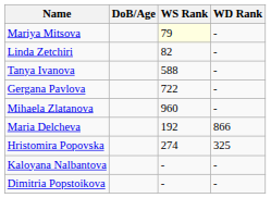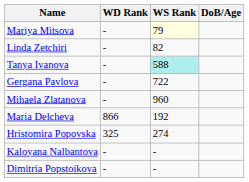 <table class="wikitable" style="text-align: left; font-size:95%;">
 <tr>
 <th>Name</th>
+<th>WD Rank</th>
+<th>WS Rank</th>
 <th>DoB/Age</th>
-<th>WS Rank</th>
-<th>WD Rank</th>
 </tr>
 <tr>
 <td><a href='#'>Mariya Mitsova</a></td>
+<td>-</td>
+<td style="background: lightyellow;">79</td>
 <td></td>
-<td style="background: lightyellow;">79</td>
-<td>-</td>
 </tr>
 <tr>
 <td><a href='#'>Linda Zetchiri</a></td>
+<td>-</td>
+<td>82</td>
 <td></td>
-<td>82</td>
-<td>-</td>
 </tr>
 <tr>
 <td><a href='#'>Tanya Ivanova</a></td>
+<td>-</td>
+<td style="background: paleturquoise;">588</td>
 <td></td>
-<td>588</td>
-<td>-</td>
 </tr>
 <tr>
 <td><a href='#'>Gergana Pavlova</a></td>
+<td>-</td>
+<td>722</td>
 <td></td>
-<td>722</td>
-<td>-</td>
 </tr>
 <tr>
 <td><a href='#'>Mihaela Zlatanova</a></td>
+<td>-</td>
+<td>960</td>
 <td></td>
-<td>960</td>
-<td>-</td>
 </tr>
 <tr>
 <td><a href='#'>Maria Delcheva</a></td>
+<td>866</td>
+<td>192</td>
 <td></td>
-<td>192</td>
-<td>866</td>
 </tr>
 <tr>
 <td><a href='#'>Hristomira Popovska</a></td>
+<td>325</td>
+<td>274</td>
 <td></td>
-<td>274</td>
-<td>325</td>
 </tr>
 <tr>
 <td><a href='#'>Kaloyana Nalbantova</a></td>
-<td></td>
 <td>-</td>
 <td>-</td>
+<td></td>
 </tr>
 <tr>
 <td><a href='#'>Dimitria Popstoikova</a></td>
-<td></td>
 <td>-</td>
 <td>-</td>
+<td></td>
 </tr>
 </table>
